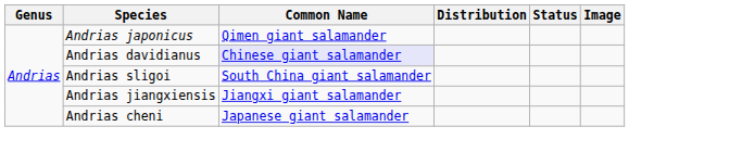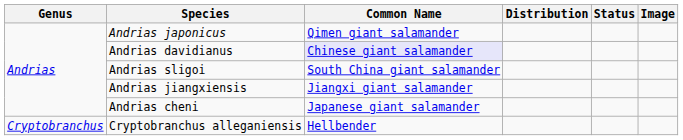 <table class="wikitable sortable">
 <tr>
 <th>Genus</th>
 <th>Species</th>
 <th>Common Name</th>
 <th>Distribution</th>
 <th>Status</th>
 <th>Image</th>
 </tr>
 <tr>
 <td rowspan="5"><em><a href='#'>Andrias</a></em></td>
 <td><em>Andrias japonicus</em></td>
 <td><a href='#'>Qimen giant salamander</a></td>
 <td></td>
 <td></td>
 <td></td>
 </tr>
 <tr>
 <td>Andrias davidianus</td>
 <td style="background: lavender;"><a href='#'>Chinese giant salamander</a></td>
 <td></td>
 <td></td>
 <td></td>
 </tr>
 <tr>
 <td>Andrias sligoi</td>
 <td><a href='#'>South China giant salamander</a></td>
 <td></td>
 <td></td>
 <td></td>
 </tr>
 <tr>
 <td>Andrias jiangxiensis</td>
 <td><a href='#'>Jiangxi giant salamander</a></td>
 <td></td>
 <td></td>
 <td></td>
 </tr>
 <tr>
 <td>Andrias cheni</td>
 <td><a href='#'>Japanese giant salamander</a></td>
 <td></td>
 <td></td>
 <td></td>
 </tr>
+<tr>
+<td><em><a href='#'>Cryptobranchus</a></em></td>
+<td>Cryptobranchus alleganiensis</td>
+<td><a href='#'>Hellbender</a></td>
+<td></td>
+<td></td>
+<td></td>
+</tr>
 </table>
